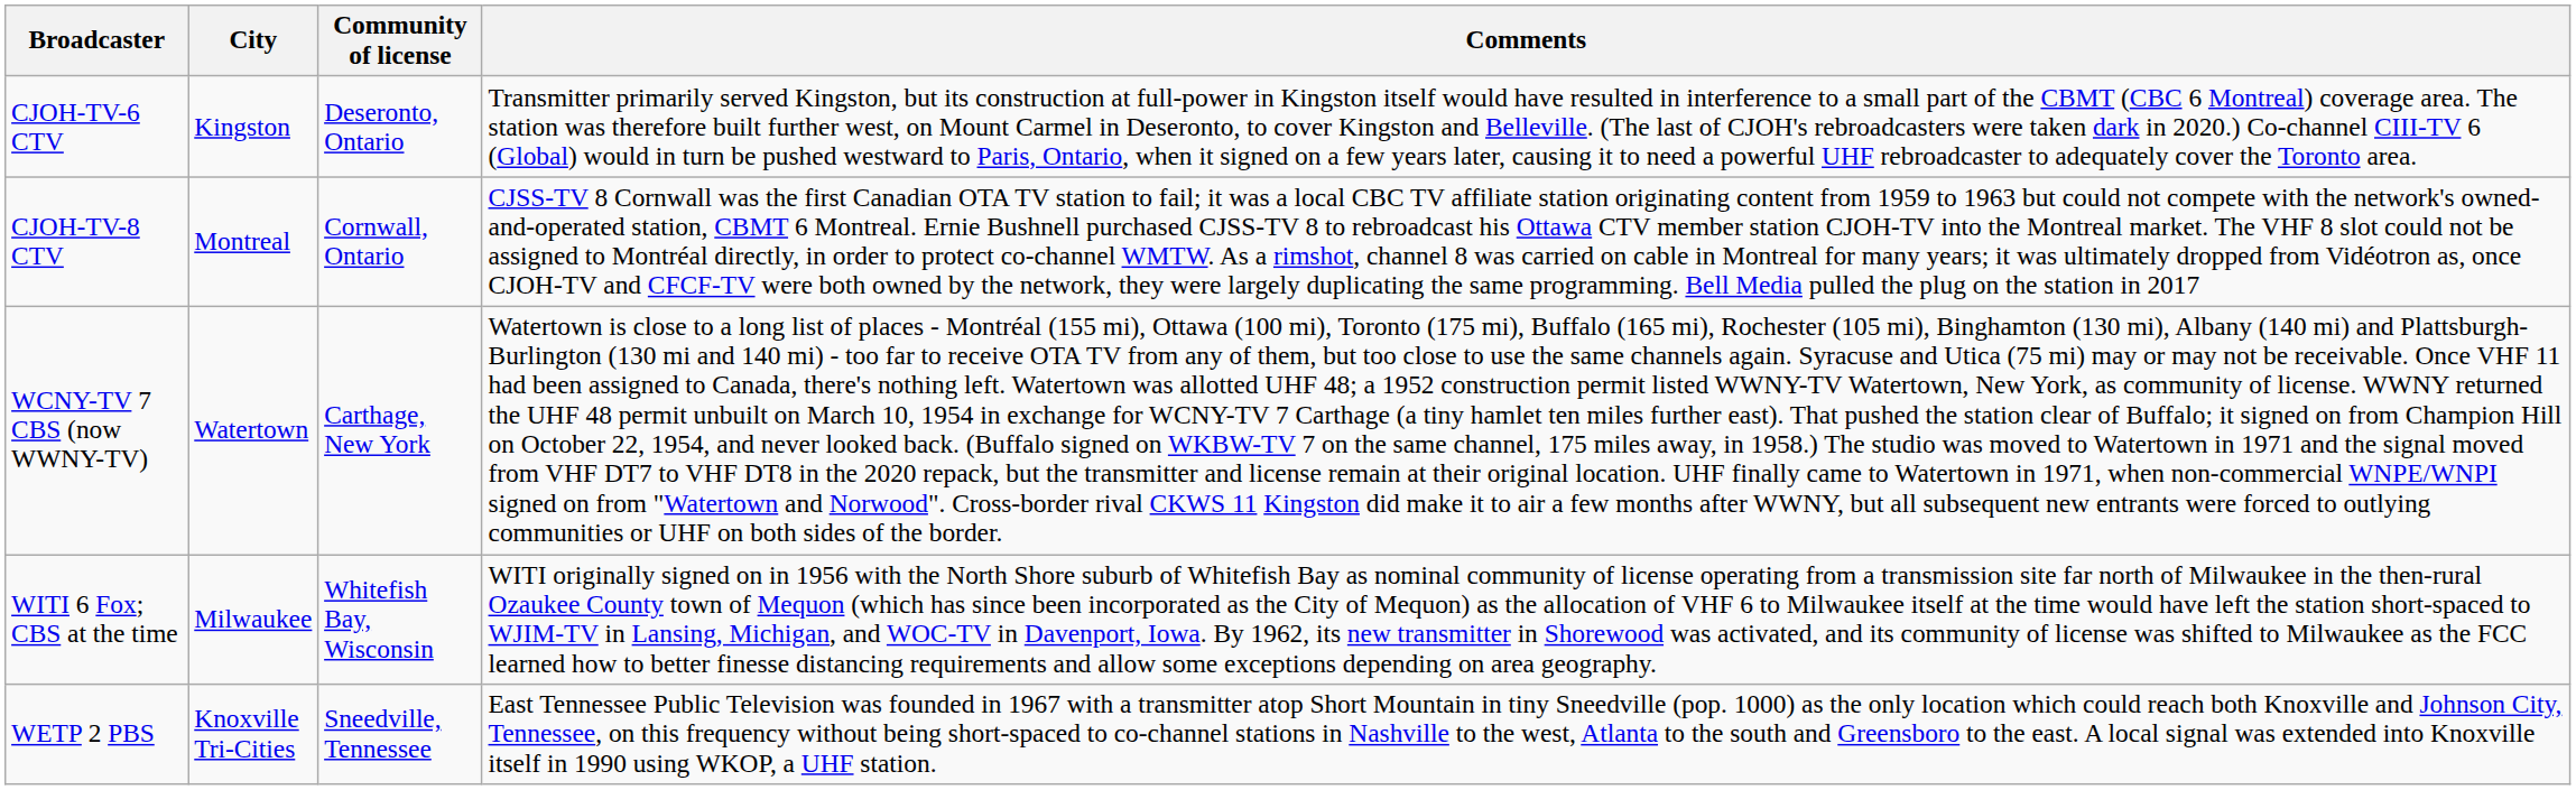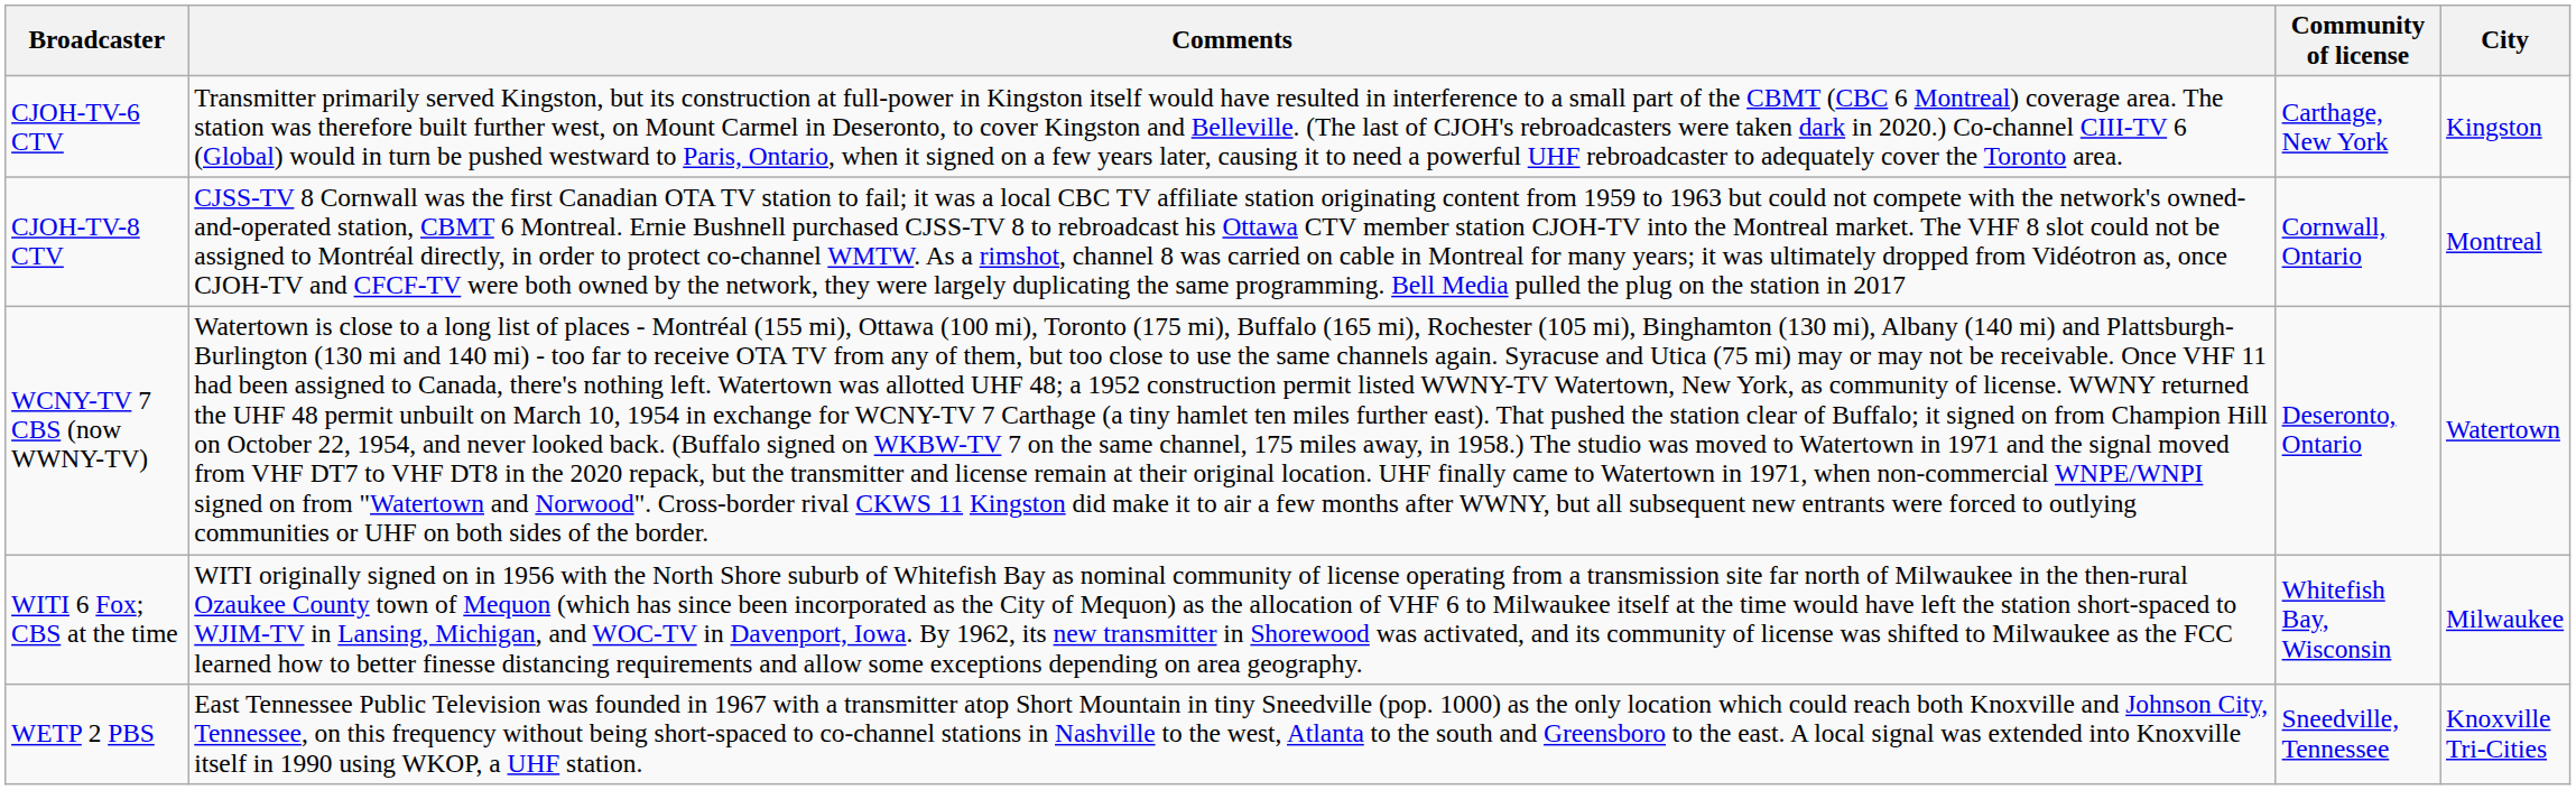 <table class="wikitable">
 <tr>
 <th>Broadcaster</th>
+<th>Comments</th>
+<th>Community of license</th>
 <th>City</th>
-<th>Community of license</th>
-<th>Comments</th>
 </tr>
 <tr>
 <td><a href='#'>CJOH-TV-6</a> <a href='#'>CTV</a></td>
+<td>Transmitter primarily served Kingston, but its construction at full-power in Kingston itself would have resulted in interference to a small part of the <a href='#'>CBMT</a> (<a href='#'>CBC</a> 6 <a href='#'>Montreal</a>) coverage area. The station was therefore built further west, on Mount Carmel in Deseronto, to cover Kingston and <a href='#'>Belleville</a>. (The last of CJOH's rebroadcasters were taken <a href='#'>dark</a> in 2020.) Co-channel <a href='#'>CIII-TV</a> 6 (<a href='#'>Global</a>) would in turn be pushed westward to <a href='#'>Paris, Ontario</a>, when it signed on a few years later, causing it to need a powerful <a href='#'>UHF</a> rebroadcaster to adequately cover the <a href='#'>Toronto</a> area.</td>
+<td><a href='#'>Carthage, New York</a></td>
 <td><a href='#'>Kingston</a></td>
-<td><a href='#'>Deseronto, Ontario</a></td>
-<td>Transmitter primarily served Kingston, but its construction at full-power in Kingston itself would have resulted in interference to a small part of the <a href='#'>CBMT</a> (<a href='#'>CBC</a> 6 <a href='#'>Montreal</a>) coverage area. The station was therefore built further west, on Mount Carmel in Deseronto, to cover Kingston and <a href='#'>Belleville</a>. (The last of CJOH's rebroadcasters were taken <a href='#'>dark</a> in 2020.) Co-channel <a href='#'>CIII-TV</a> 6 (<a href='#'>Global</a>) would in turn be pushed westward to <a href='#'>Paris, Ontario</a>, when it signed on a few years later, causing it to need a powerful <a href='#'>UHF</a> rebroadcaster to adequately cover the <a href='#'>Toronto</a> area.</td>
 </tr>
 <tr>
 <td><a href='#'>CJOH-TV-8</a> <a href='#'>CTV</a></td>
+<td><a href='#'>CJSS-TV</a> 8 Cornwall was the first Canadian OTA TV station to fail; it was a local CBC TV affiliate station originating content from 1959 to 1963 but could not compete with the network's owned-and-operated station, <a href='#'>CBMT</a> 6 Montreal. Ernie Bushnell purchased CJSS-TV 8 to rebroadcast his <a href='#'>Ottawa</a> CTV member station CJOH-TV into the Montreal market. The VHF 8 slot could not be assigned to Montréal directly, in order to protect co-channel <a href='#'>WMTW</a>. As a <a href='#'>rimshot</a>, channel 8 was carried on cable in Montreal for many years; it was ultimately dropped from Vidéotron as, once CJOH-TV and <a href='#'>CFCF-TV</a> were both owned by the network, they were largely duplicating the same programming. <a href='#'>Bell Media</a> pulled the plug on the station in 2017</td>
+<td><a href='#'>Cornwall, Ontario</a></td>
 <td><a href='#'>Montreal</a></td>
-<td><a href='#'>Cornwall, Ontario</a></td>
-<td><a href='#'>CJSS-TV</a> 8 Cornwall was the first Canadian OTA TV station to fail; it was a local CBC TV affiliate station originating content from 1959 to 1963 but could not compete with the network's owned-and-operated station, <a href='#'>CBMT</a> 6 Montreal. Ernie Bushnell purchased CJSS-TV 8 to rebroadcast his <a href='#'>Ottawa</a> CTV member station CJOH-TV into the Montreal market. The VHF 8 slot could not be assigned to Montréal directly, in order to protect co-channel <a href='#'>WMTW</a>. As a <a href='#'>rimshot</a>, channel 8 was carried on cable in Montreal for many years; it was ultimately dropped from Vidéotron as, once CJOH-TV and <a href='#'>CFCF-TV</a> were both owned by the network, they were largely duplicating the same programming. <a href='#'>Bell Media</a> pulled the plug on the station in 2017</td>
 </tr>
 <tr>
 <td><a href='#'>WCNY-TV</a> 7 <a href='#'>CBS</a> (now WWNY-TV)</td>
+<td>Watertown is close to a long list of places - Montréal (155 mi), Ottawa (100 mi), Toronto (175 mi), Buffalo (165 mi), Rochester (105 mi), Binghamton (130 mi), Albany (140 mi) and Plattsburgh-Burlington (130 mi and 140 mi) - too far to receive OTA TV from any of them, but too close to use the same channels again. Syracuse and Utica (75 mi) may or may not be receivable. Once VHF 11 had been assigned to Canada, there's nothing left. Watertown was allotted UHF 48; a 1952 construction permit listed WWNY-TV Watertown, New York, as community of license. WWNY returned the UHF 48 permit unbuilt on March 10, 1954 in exchange for WCNY-TV 7 Carthage (a tiny hamlet ten miles further east). That pushed the station clear of Buffalo; it signed on from Champion Hill on October 22, 1954, and never looked back. (Buffalo signed on <a href='#'>WKBW-TV</a> 7 on the same channel, 175 miles away, in 1958.) The studio was moved to Watertown in 1971 and the signal moved from VHF DT7 to VHF DT8 in the 2020 repack, but the transmitter and license remain at their original location. UHF finally came to Watertown in 1971, when non-commercial <a href='#'>WNPE/WNPI</a> signed on from "<a href='#'>Watertown</a> and <a href='#'>Norwood</a>". Cross-border rival <a href='#'>CKWS 11</a> <a href='#'>Kingston</a> did make it to air a few months after WWNY, but all subsequent new entrants were forced to outlying communities or UHF on both sides of the border.</td>
+<td><a href='#'>Deseronto, Ontario</a></td>
 <td><a href='#'>Watertown</a></td>
-<td><a href='#'>Carthage, New York</a></td>
-<td>Watertown is close to a long list of places - Montréal (155 mi), Ottawa (100 mi), Toronto (175 mi), Buffalo (165 mi), Rochester (105 mi), Binghamton (130 mi), Albany (140 mi) and Plattsburgh-Burlington (130 mi and 140 mi) - too far to receive OTA TV from any of them, but too close to use the same channels again. Syracuse and Utica (75 mi) may or may not be receivable. Once VHF 11 had been assigned to Canada, there's nothing left. Watertown was allotted UHF 48; a 1952 construction permit listed WWNY-TV Watertown, New York, as community of license. WWNY returned the UHF 48 permit unbuilt on March 10, 1954 in exchange for WCNY-TV 7 Carthage (a tiny hamlet ten miles further east). That pushed the station clear of Buffalo; it signed on from Champion Hill on October 22, 1954, and never looked back. (Buffalo signed on <a href='#'>WKBW-TV</a> 7 on the same channel, 175 miles away, in 1958.) The studio was moved to Watertown in 1971 and the signal moved from VHF DT7 to VHF DT8 in the 2020 repack, but the transmitter and license remain at their original location. UHF finally came to Watertown in 1971, when non-commercial <a href='#'>WNPE/WNPI</a> signed on from "<a href='#'>Watertown</a> and <a href='#'>Norwood</a>". Cross-border rival <a href='#'>CKWS 11</a> <a href='#'>Kingston</a> did make it to air a few months after WWNY, but all subsequent new entrants were forced to outlying communities or UHF on both sides of the border.</td>
 </tr>
 <tr>
 <td><a href='#'>WITI</a> 6 <a href='#'>Fox</a>; <a href='#'>CBS</a> at the time</td>
+<td>WITI originally signed on in 1956 with the North Shore suburb of Whitefish Bay as nominal community of license operating from a transmission site far north of Milwaukee in the then-rural <a href='#'>Ozaukee County</a> town of <a href='#'>Mequon</a> (which has since been incorporated as the City of Mequon) as the allocation of VHF 6 to Milwaukee itself at the time would have left the station short-spaced to <a href='#'>WJIM-TV</a> in <a href='#'>Lansing, Michigan</a>, and <a href='#'>WOC-TV</a> in <a href='#'>Davenport, Iowa</a>. By 1962, its <a href='#'>new transmitter</a> in <a href='#'>Shorewood</a> was activated, and its community of license was shifted to Milwaukee as the FCC learned how to better finesse distancing requirements and allow some exceptions depending on area geography.</td>
+<td><a href='#'>Whitefish Bay, Wisconsin</a></td>
 <td><a href='#'>Milwaukee</a></td>
-<td><a href='#'>Whitefish Bay, Wisconsin</a></td>
-<td>WITI originally signed on in 1956 with the North Shore suburb of Whitefish Bay as nominal community of license operating from a transmission site far north of Milwaukee in the then-rural <a href='#'>Ozaukee County</a> town of <a href='#'>Mequon</a> (which has since been incorporated as the City of Mequon) as the allocation of VHF 6 to Milwaukee itself at the time would have left the station short-spaced to <a href='#'>WJIM-TV</a> in <a href='#'>Lansing, Michigan</a>, and <a href='#'>WOC-TV</a> in <a href='#'>Davenport, Iowa</a>. By 1962, its <a href='#'>new transmitter</a> in <a href='#'>Shorewood</a> was activated, and its community of license was shifted to Milwaukee as the FCC learned how to better finesse distancing requirements and allow some exceptions depending on area geography.</td>
 </tr>
 <tr>
 <td><a href='#'>WETP</a> 2 <a href='#'>PBS</a></td>
+<td>East Tennessee Public Television was founded in 1967 with a transmitter atop Short Mountain in tiny Sneedville (pop. 1000) as the only location which could reach both Knoxville and <a href='#'>Johnson City, Tennessee</a>, on this frequency without being short-spaced to co-channel stations in <a href='#'>Nashville</a> to the west, <a href='#'>Atlanta</a> to the south and <a href='#'>Greensboro</a> to the east. A local signal was extended into Knoxville itself in 1990 using WKOP, a <a href='#'>UHF</a> station.</td>
+<td><a href='#'>Sneedville, Tennessee</a></td>
 <td><a href='#'>Knoxville</a><br><a href='#'>Tri-Cities</a></td>
-<td><a href='#'>Sneedville, Tennessee</a></td>
-<td>East Tennessee Public Television was founded in 1967 with a transmitter atop Short Mountain in tiny Sneedville (pop. 1000) as the only location which could reach both Knoxville and <a href='#'>Johnson City, Tennessee</a>, on this frequency without being short-spaced to co-channel stations in <a href='#'>Nashville</a> to the west, <a href='#'>Atlanta</a> to the south and <a href='#'>Greensboro</a> to the east. A local signal was extended into Knoxville itself in 1990 using WKOP, a <a href='#'>UHF</a> station.</td>
 </tr>
 </table>
